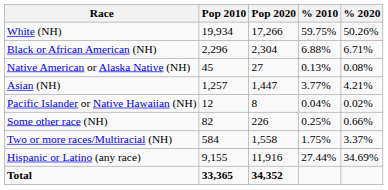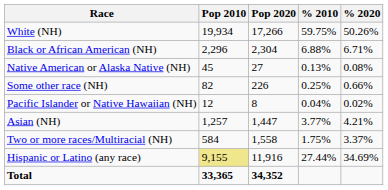 <table class="wikitable">
 <tr>
 <th>Race</th>
 <th>Pop 2010</th>
 <th>Pop 2020</th>
 <th>% 2010</th>
 <th>% 2020</th>
 </tr>
 <tr>
 <td><a href='#'>White</a> (NH)</td>
 <td>19,934</td>
 <td>17,266</td>
 <td>59.75%</td>
 <td>50.26%</td>
 </tr>
 <tr>
 <td><a href='#'>Black or African American</a> (NH)</td>
 <td>2,296</td>
 <td>2,304</td>
 <td>6.88%</td>
 <td>6.71%</td>
 </tr>
 <tr>
 <td><a href='#'>Native American</a> or <a href='#'>Alaska Native</a> (NH)</td>
 <td>45</td>
 <td>27</td>
 <td>0.13%</td>
 <td>0.08%</td>
 </tr>
 <tr>
-<td><a href='#'>Asian</a> (NH)</td>
-<td>1,257</td>
-<td>1,447</td>
-<td>3.77%</td>
-<td>4.21%</td>
+<td><a href='#'>Some other race</a> (NH)</td>
+<td>82</td>
+<td>226</td>
+<td>0.25%</td>
+<td>0.66%</td>
 </tr>
 <tr>
 <td><a href='#'>Pacific Islander</a> or <a href='#'>Native Hawaiian</a> (NH)</td>
 <td>12</td>
 <td>8</td>
 <td>0.04%</td>
 <td>0.02%</td>
 </tr>
 <tr>
-<td><a href='#'>Some other race</a> (NH)</td>
-<td>82</td>
-<td>226</td>
-<td>0.25%</td>
-<td>0.66%</td>
+<td><a href='#'>Asian</a> (NH)</td>
+<td>1,257</td>
+<td>1,447</td>
+<td>3.77%</td>
+<td>4.21%</td>
 </tr>
 <tr>
 <td><a href='#'>Two or more races/Multiracial</a> (NH)</td>
 <td>584</td>
 <td>1,558</td>
 <td>1.75%</td>
 <td>3.37%</td>
 </tr>
 <tr>
 <td><a href='#'>Hispanic or Latino</a> (any race)</td>
-<td>9,155</td>
+<td style="background: khaki;">9,155</td>
 <td>11,916</td>
 <td>27.44%</td>
 <td>34.69%</td>
 </tr>
 <tr>
 <td><strong>Total</strong></td>
 <td><strong>33,365</strong></td>
 <td><strong>34,352</strong></td>
 <td></td>
 </tr>
 </table>
